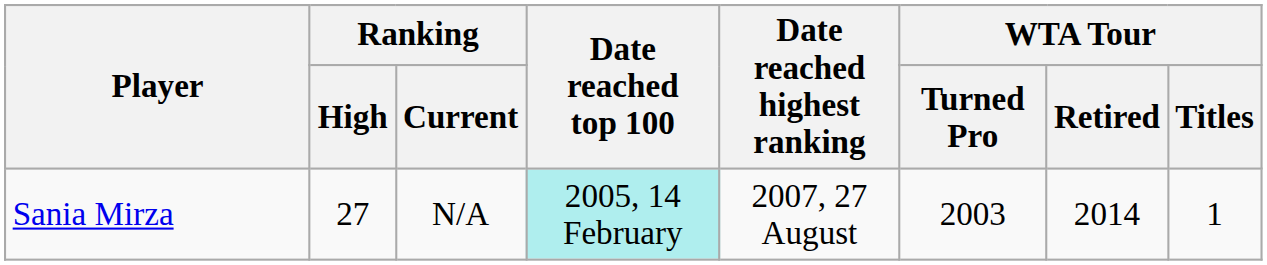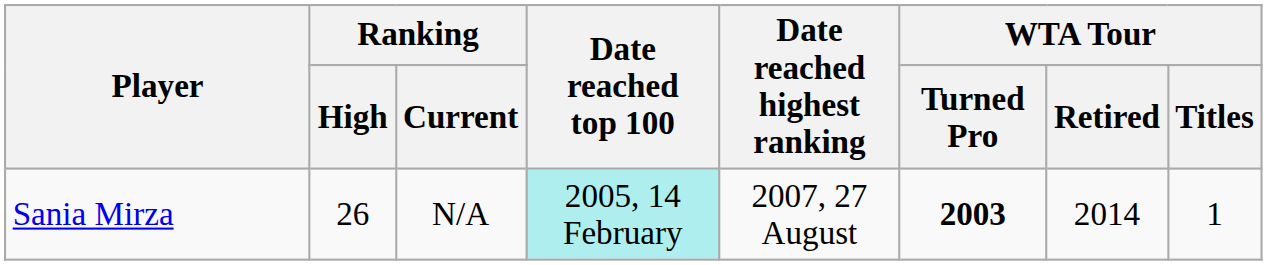 <table class="wikitable sortable nowrap" style="text-align:center">
 <tr>
 <th rowspan="2" width="140">Player</th>
 <th colspan="2">Ranking</th>
 <th rowspan="2">Date reached<br>top 100</th>
 <th rowspan="2">Date reached<br>highest ranking</th>
 <th colspan="3">WTA Tour</th>
 </tr>
 <tr>
 <th>High</th>
 <th>Current</th>
 <th>Turned Pro</th>
 <th>Retired</th>
 <th>Titles</th>
 </tr>
 <tr>
 <td style="text-align:left;"><a href='#'>Sania Mirza</a></td>
-<td>27</td>
+<td>26</td>
 <td>N/A</td>
 <td style="background: paleturquoise;">2005, 14 February</td>
 <td>2007, 27 August</td>
-<td>2003</td>
+<td><strong>2003</strong></td>
 <td>2014</td>
 <td>1</td>
 </tr>
 </table>
